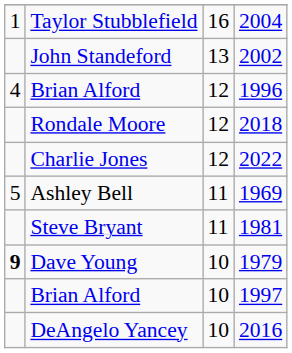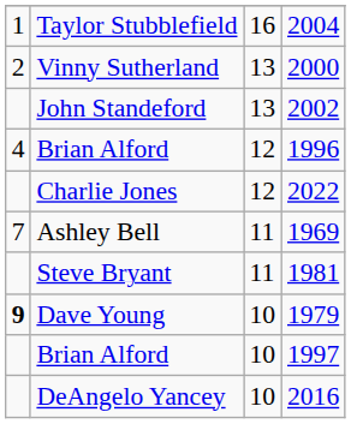 <table class="wikitable">
 <tr>
 </tr>
 <tr>
 <td>1</td>
 <td><a href='#'>Taylor Stubblefield</a></td>
 <td>16</td>
 <td><a href='#'>2004</a></td>
+</tr>
+<tr>
+<td>2</td>
+<td><a href='#'>Vinny Sutherland</a></td>
+<td>13</td>
+<td><a href='#'>2000</a></td>
 </tr>
 <tr>
 <td></td>
 <td><a href='#'>John Standeford</a></td>
 <td>13</td>
 <td><a href='#'>2002</a></td>
 </tr>
 <tr>
 <td>4</td>
 <td><a href='#'>Brian Alford</a></td>
 <td>12</td>
 <td><a href='#'>1996</a></td>
 </tr>
 <tr>
 <td></td>
-<td><a href='#'>Rondale Moore</a></td>
-<td>12</td>
-<td><a href='#'>2018</a></td>
-</tr>
-<tr>
-<td></td>
 <td><a href='#'>Charlie Jones</a></td>
 <td>12</td>
 <td><a href='#'>2022</a></td>
 </tr>
 <tr>
-<td>5</td>
+<td>7</td>
 <td>Ashley Bell</td>
 <td>11</td>
 <td><a href='#'>1969</a></td>
 </tr>
 <tr>
 <td></td>
 <td><a href='#'>Steve Bryant</a></td>
 <td>11</td>
 <td><a href='#'>1981</a></td>
 </tr>
 <tr>
 <td><strong>9</strong></td>
 <td><a href='#'>Dave Young</a></td>
 <td>10</td>
 <td><a href='#'>1979</a></td>
 </tr>
 <tr>
 <td></td>
 <td><a href='#'>Brian Alford</a></td>
 <td>10</td>
 <td><a href='#'>1997</a></td>
 </tr>
 <tr>
 <td></td>
 <td><a href='#'>DeAngelo Yancey</a></td>
 <td>10</td>
 <td><a href='#'>2016</a></td>
 </tr>
 </table>
